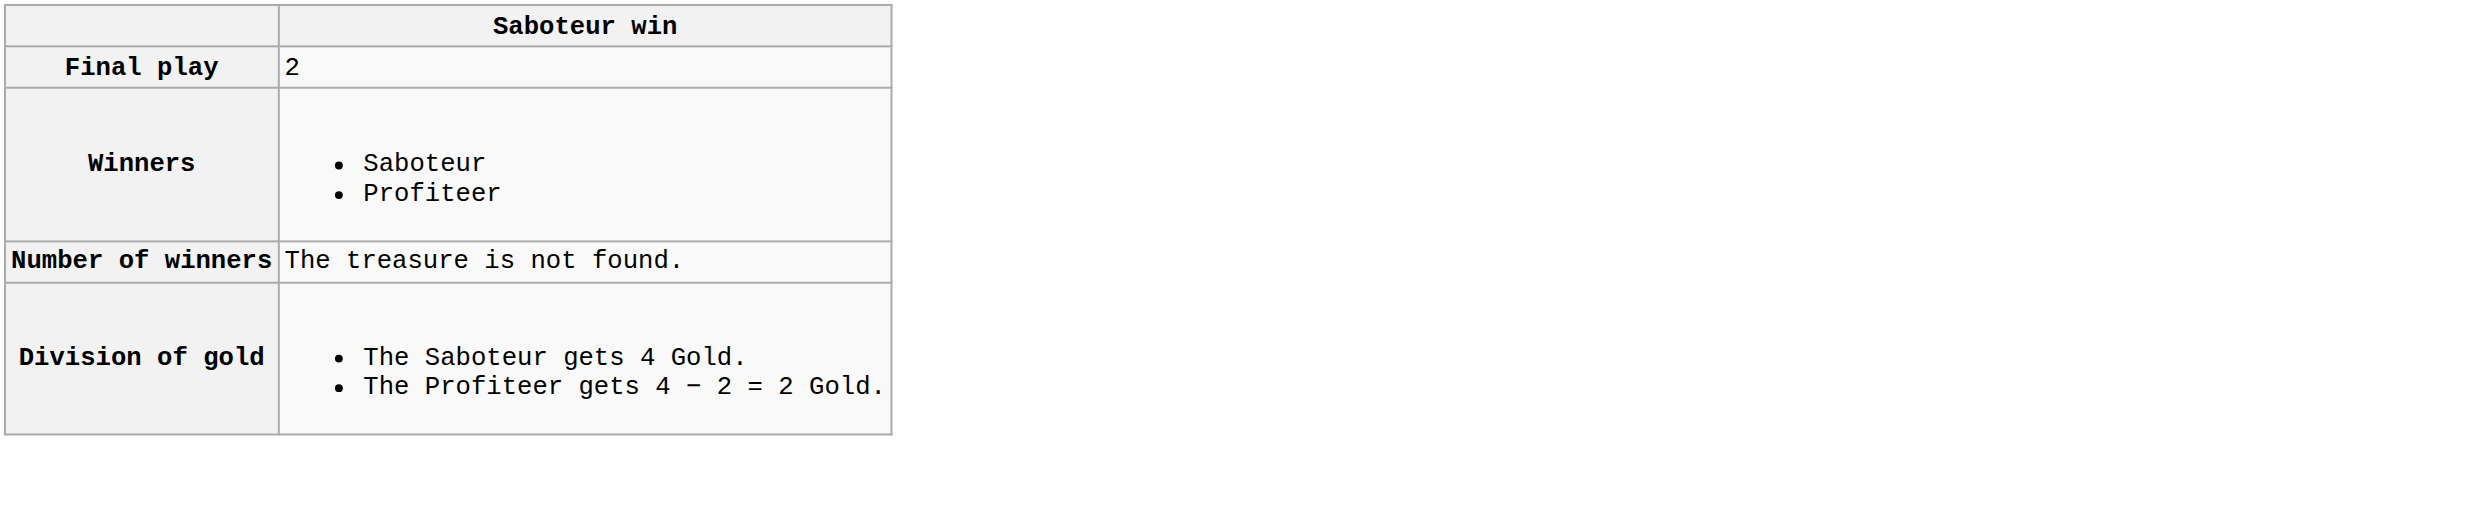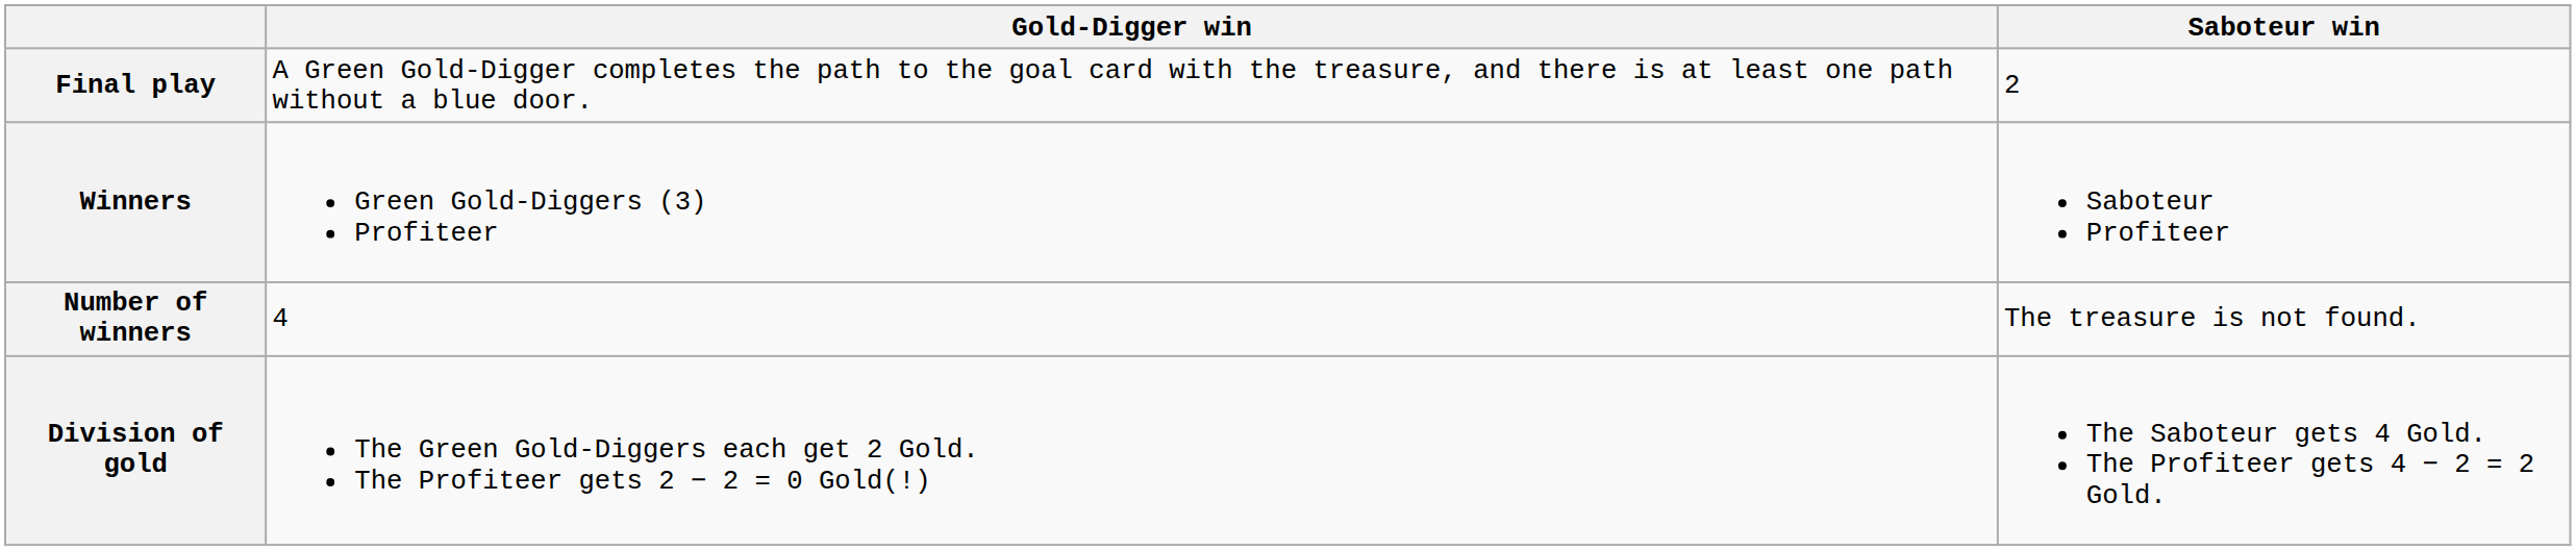 <table class="wikitable" style="font-size:100%;text-align:left;">
 <tr>
 <th></th>
+<th>Gold-Digger win</th>
 <th>Saboteur win</th>
 </tr>
 <tr>
 <th>Final play</th>
+<td>A Green Gold-Digger completes the path to the goal card with the treasure, and there is at least one path without a blue door.</td>
 <td>2</td>
 </tr>
 <tr>
 <th>Winners</th>
+<td><br><ul><li>Green Gold-Diggers (3)</li><li>Profiteer</li></ul></td>
 <td><br><ul><li>Saboteur</li><li>Profiteer</li></ul></td>
 </tr>
 <tr>
 <th>Number of winners</th>
+<td>4</td>
 <td>The treasure is not found.</td>
 </tr>
 <tr>
 <th>Division of gold</th>
+<td><br><ul><li>The Green Gold-Diggers each get 2 Gold.</li><li>The Profiteer gets 2 − 2 = 0 Gold(!)</li></ul></td>
 <td><br><ul><li>The Saboteur gets 4 Gold.</li><li>The Profiteer gets 4 − 2 = 2 Gold.</li></ul></td>
 </tr>
 </table>
